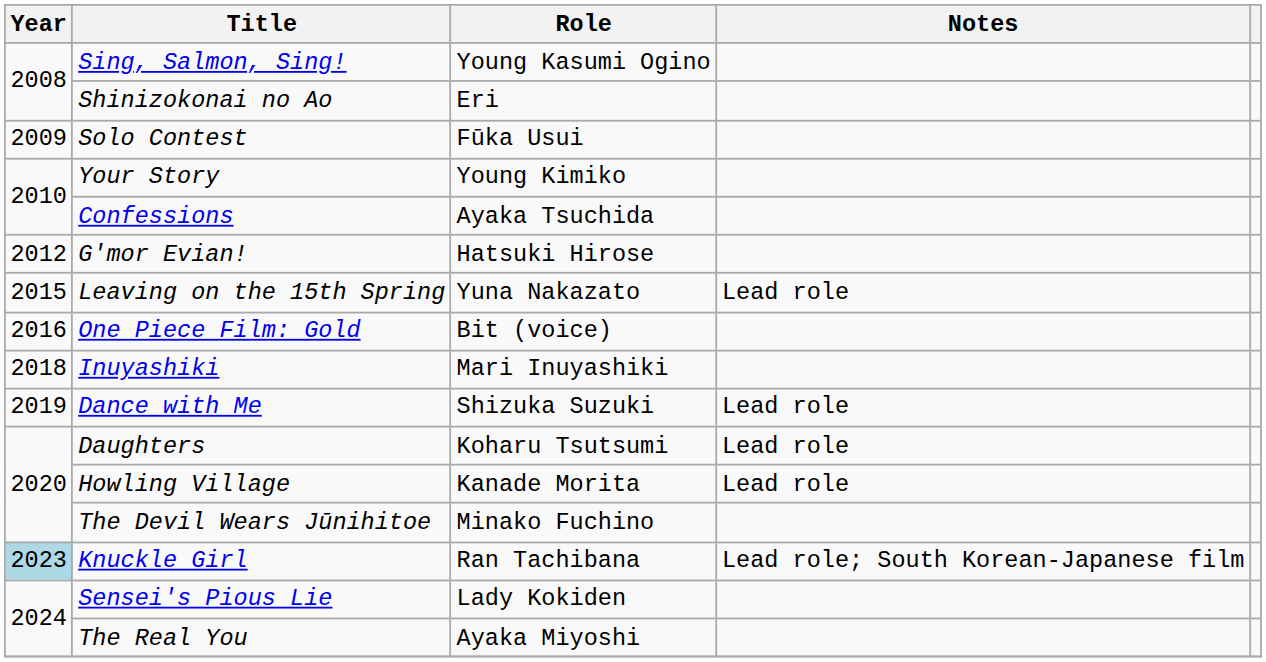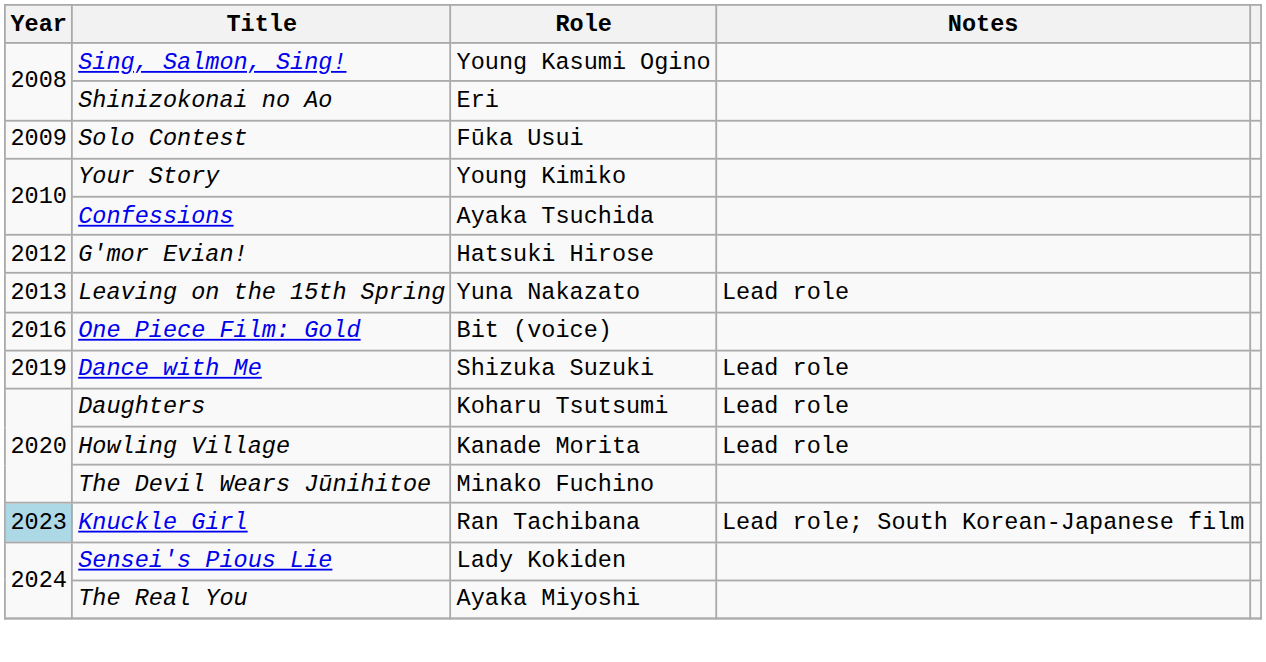 <table class="wikitable">
 <tr>
 <th>Year</th>
 <th>Title</th>
 <th>Role</th>
 <th>Notes</th>
 <th class="unsortable"></th>
 </tr>
 <tr>
 <td rowspan=2>2008</td>
 <td><em><a href='#'>Sing, Salmon, Sing!</a></em></td>
 <td>Young Kasumi Ogino</td>
 <td></td>
 <td></td>
 </tr>
 <tr>
 <td><em>Shinizokonai no Ao</em></td>
 <td>Eri</td>
 <td></td>
 <td></td>
 </tr>
 <tr>
 <td>2009</td>
 <td><em>Solo Contest</em></td>
 <td>Fūka Usui</td>
 <td></td>
 <td></td>
 </tr>
 <tr>
 <td rowspan=2>2010</td>
 <td><em>Your Story</em></td>
 <td>Young  Kimiko</td>
 <td></td>
 <td></td>
 </tr>
 <tr>
 <td><em><a href='#'>Confessions</a></em></td>
 <td>Ayaka Tsuchida</td>
 <td></td>
 <td></td>
 </tr>
 <tr>
 <td>2012</td>
 <td><em>G'mor Evian!</em></td>
 <td>Hatsuki Hirose</td>
 <td></td>
 <td></td>
 </tr>
 <tr>
-<td>2015</td>
+<td>2013</td>
 <td><em>Leaving on the 15th Spring</em></td>
 <td>Yuna Nakazato</td>
 <td>Lead role</td>
 <td></td>
 </tr>
 <tr>
 <td>2016</td>
 <td><em><a href='#'>One Piece Film: Gold</a></em></td>
 <td>Bit (voice)</td>
-<td></td>
-<td></td>
-</tr>
-<tr>
-<td>2018</td>
-<td><em><a href='#'>Inuyashiki</a></em></td>
-<td>Mari Inuyashiki</td>
 <td></td>
 <td></td>
 </tr>
 <tr>
 <td>2019</td>
 <td><em><a href='#'>Dance with Me</a></em></td>
 <td>Shizuka Suzuki</td>
 <td>Lead role</td>
 <td></td>
 </tr>
 <tr>
 <td rowspan=3>2020</td>
 <td><em>Daughters</em></td>
 <td>Koharu Tsutsumi</td>
 <td>Lead role</td>
 <td></td>
 </tr>
 <tr>
 <td><em>Howling Village</em></td>
 <td>Kanade Morita</td>
 <td>Lead role</td>
 <td></td>
 </tr>
 <tr>
 <td><em>The Devil Wears Jūnihitoe</em></td>
 <td>Minako Fuchino</td>
 <td></td>
 <td></td>
 </tr>
 <tr>
 <td style="background: lightblue;">2023</td>
 <td><em><a href='#'>Knuckle Girl</a></em></td>
 <td>Ran Tachibana</td>
 <td>Lead role; South Korean-Japanese film</td>
 <td></td>
 </tr>
 <tr>
 <td rowspan=2>2024</td>
 <td><em><a href='#'>Sensei's Pious Lie</a></em></td>
 <td>Lady Kokiden</td>
 <td></td>
 <td></td>
 </tr>
 <tr>
 <td><em>The Real You</em></td>
 <td>Ayaka Miyoshi</td>
 <td></td>
 <td></td>
 </tr>
 <tr>
 </tr>
 </table>
